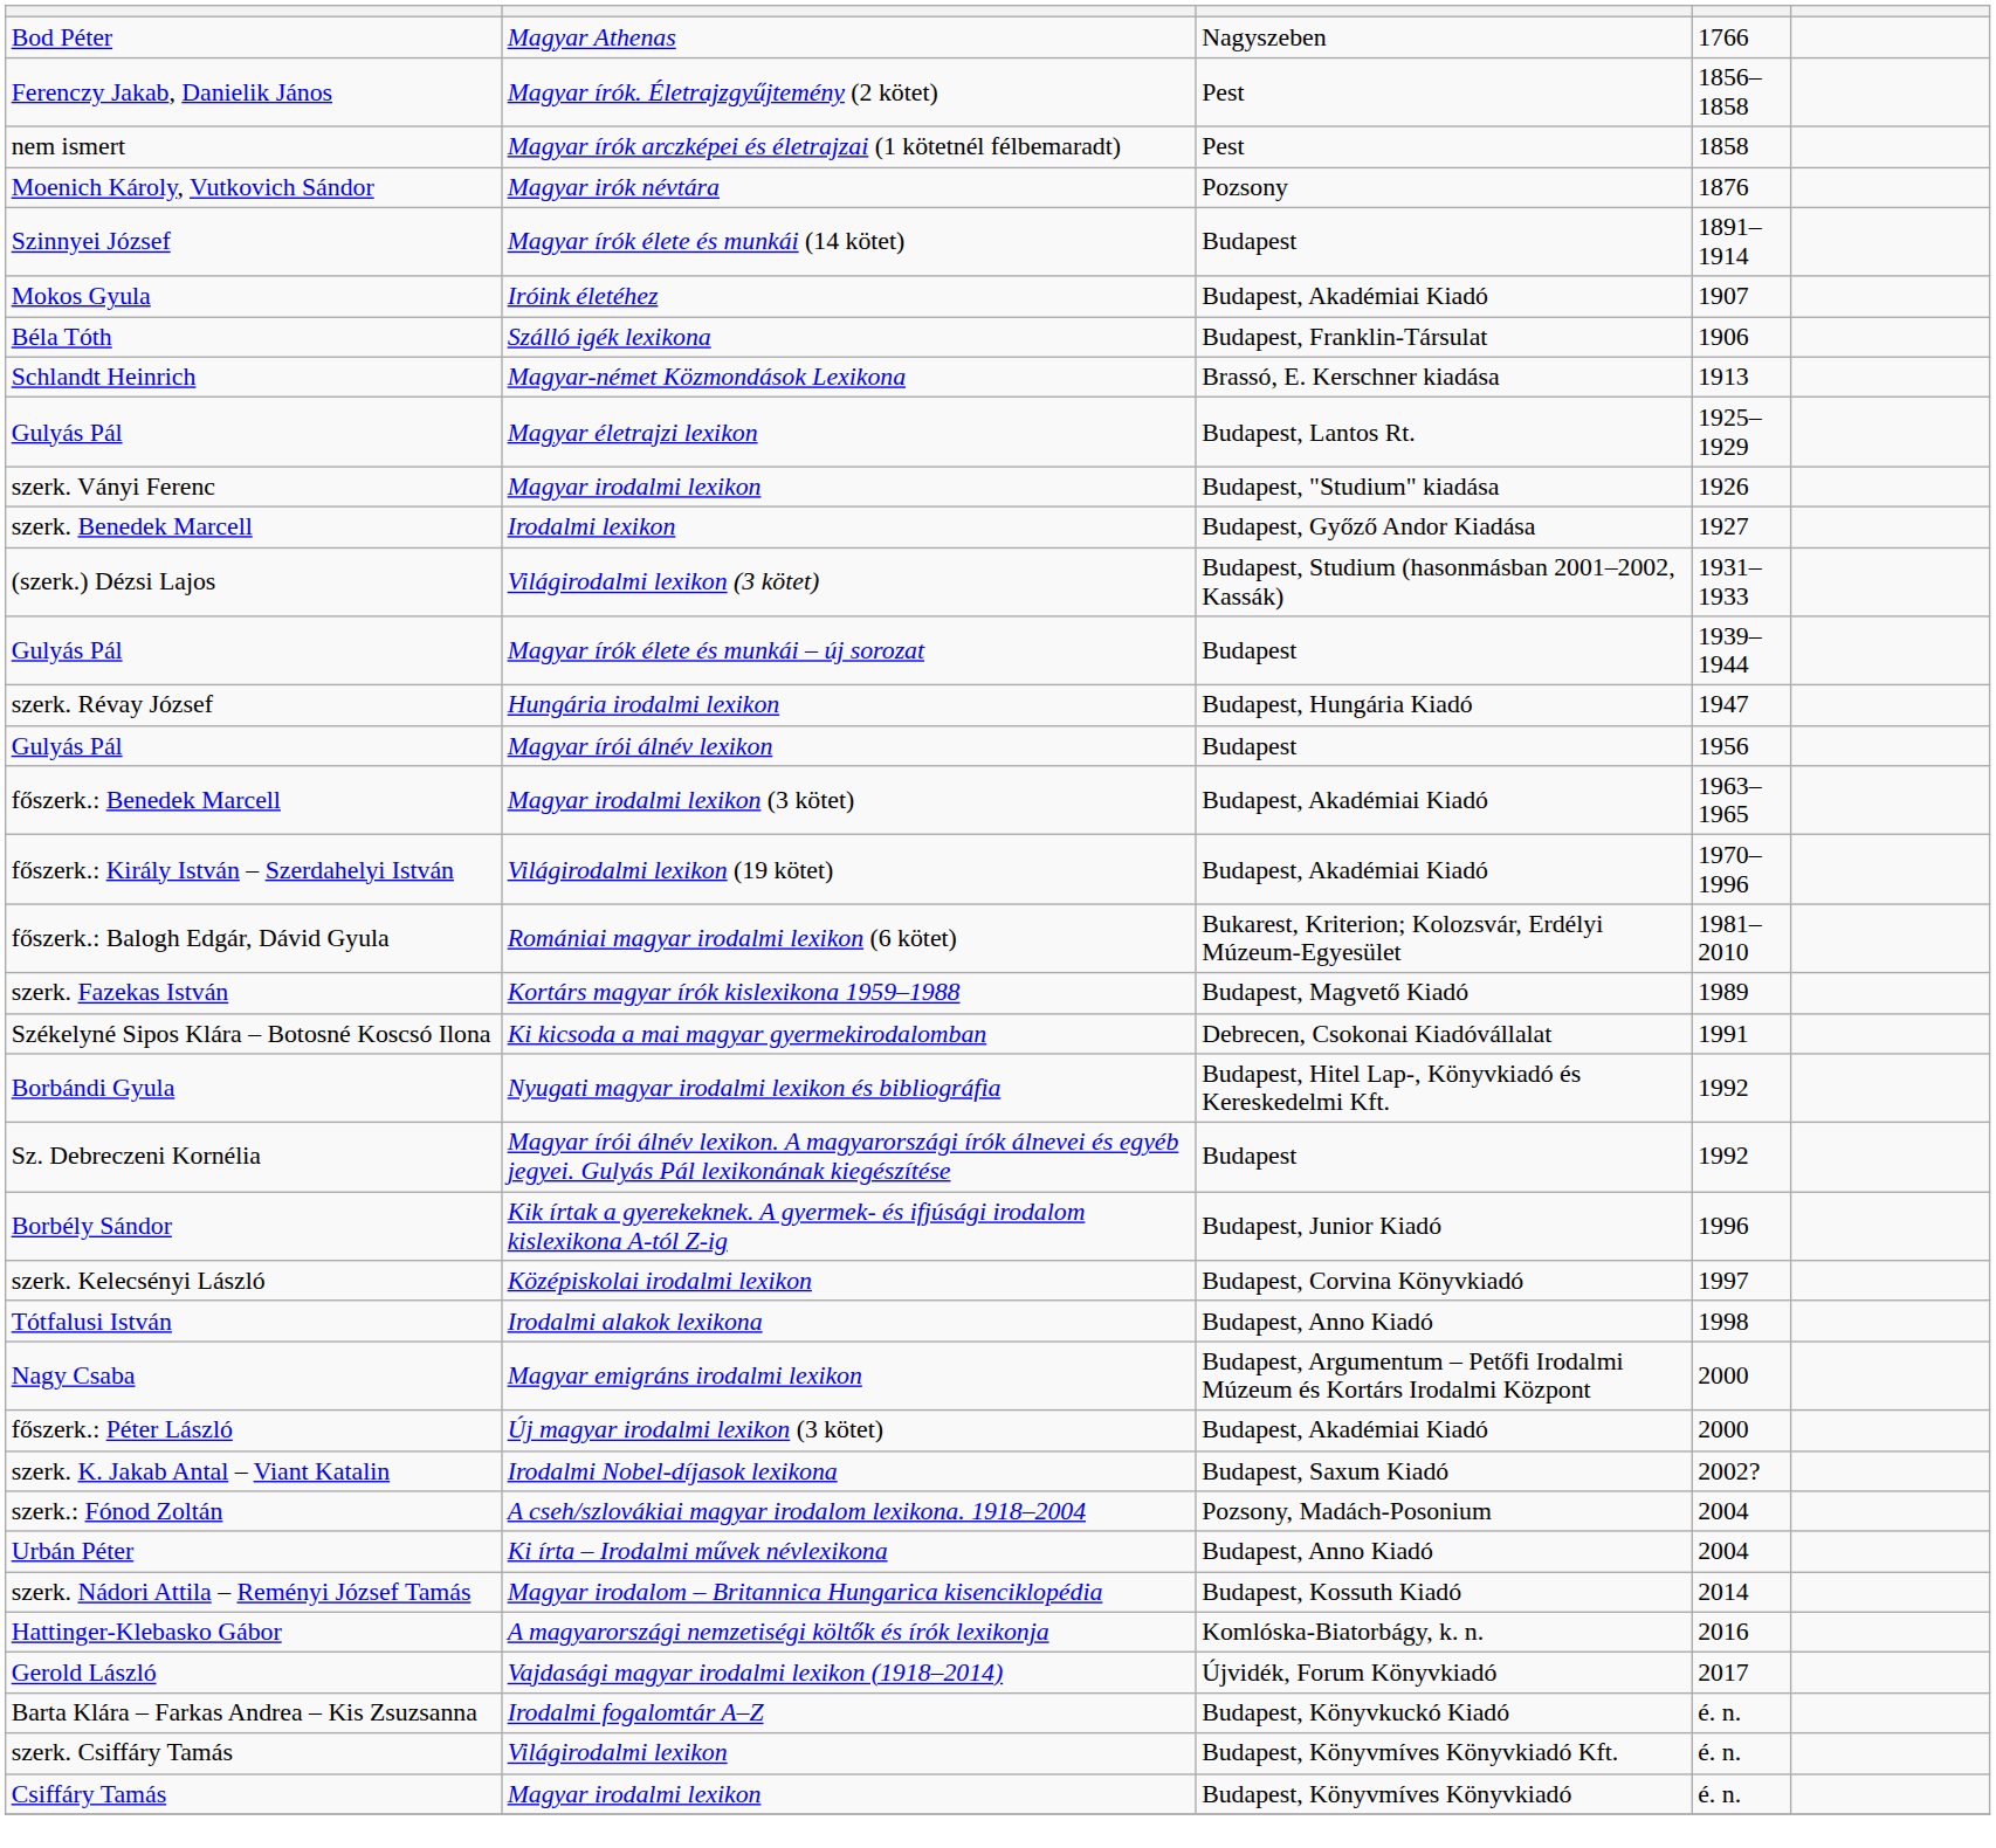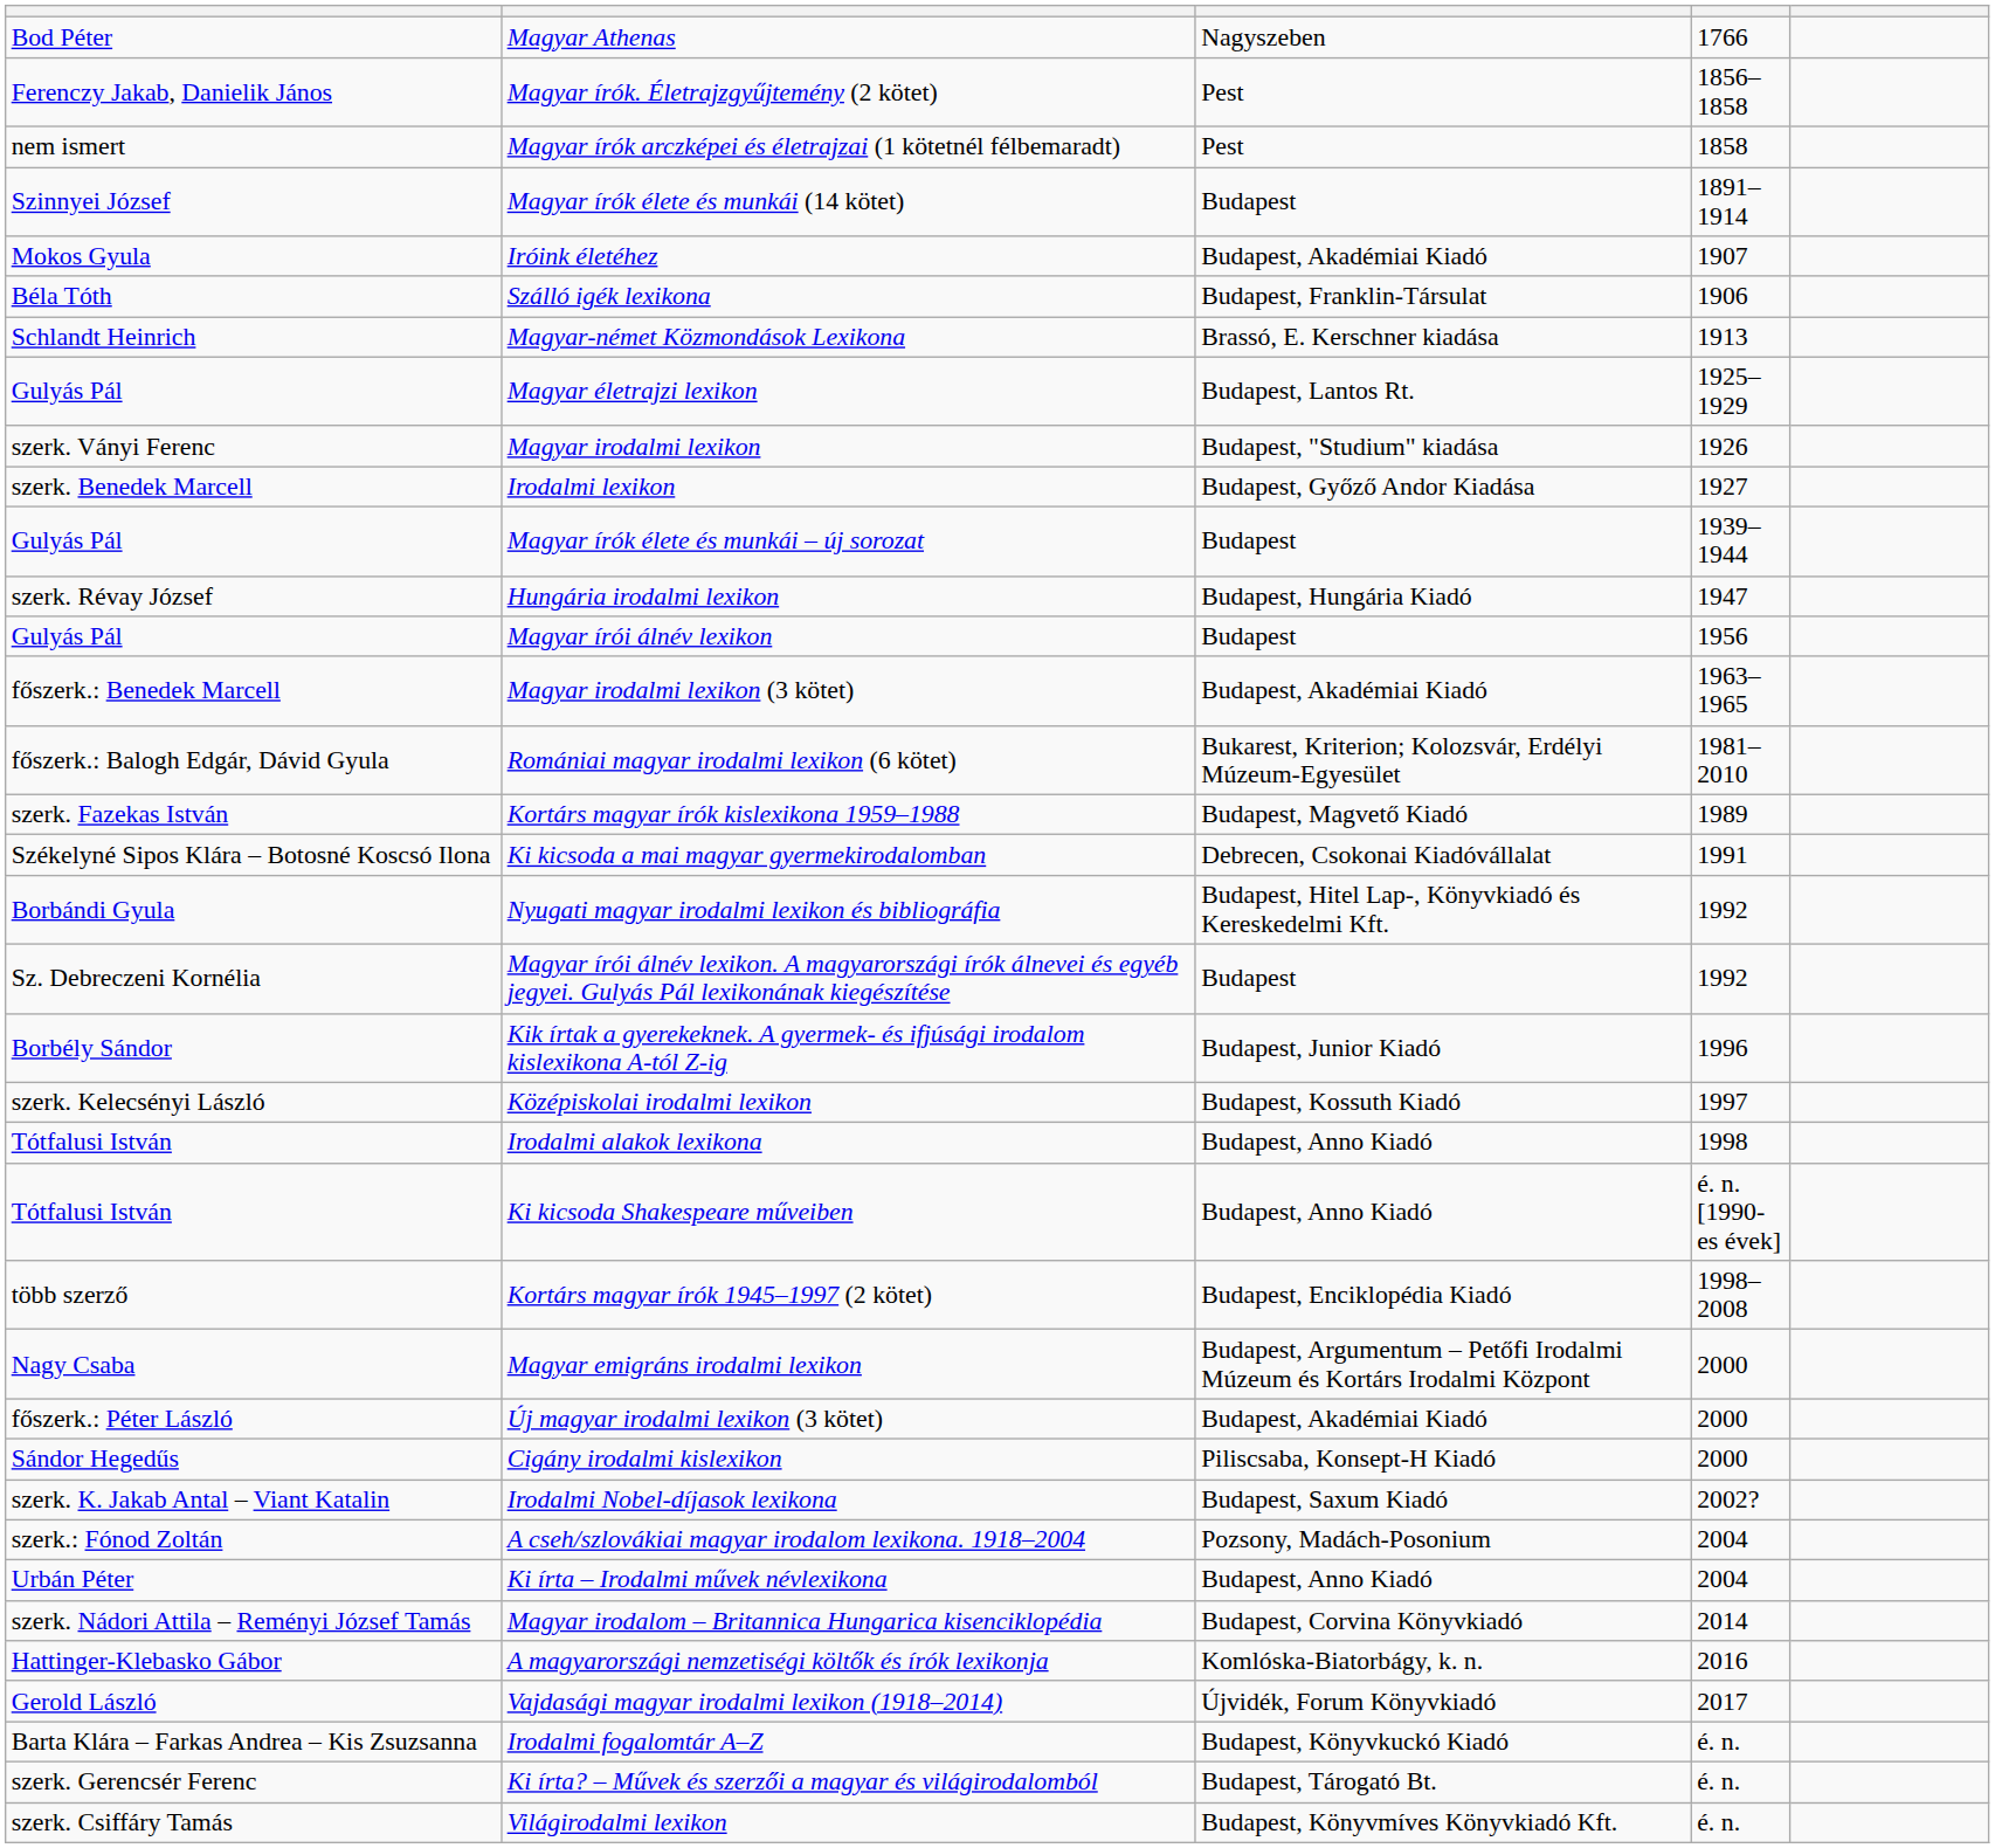 <table class="wikitable sortable">
 <tr>
 <th bgcolor="#DAA520" width="25%"></th>
 <th bgcolor="#DAA520" width="35%"></th>
 <th bgcolor="#DAA520" width="25%"></th>
 <th bgcolor="#DAA520" width="5%"></th>
 <th bgcolor="#DAA520" width="10%"></th>
 </tr>
 <tr>
 <td><a href='#'>Bod Péter</a></td>
 <td><em><a href='#'>Magyar Athenas</a></em></td>
 <td>Nagyszeben</td>
 <td>1766</td>
 <td></td>
 </tr>
 <tr>
 <td><a href='#'>Ferenczy Jakab</a>, <a href='#'>Danielik János</a></td>
 <td><em><a href='#'>Magyar írók. Életrajzgyűjtemény</a></em> (2 kötet)</td>
 <td>Pest</td>
 <td>1856–1858</td>
 <td></td>
 </tr>
 <tr>
 <td>nem ismert</td>
 <td><em><a href='#'>Magyar írók arczképei és életrajzai</a></em> (1 kötetnél félbemaradt)</td>
 <td>Pest</td>
 <td>1858</td>
-<td></td>
-</tr>
-<tr>
-<td><a href='#'>Moenich Károly</a>, <a href='#'>Vutkovich Sándor</a></td>
-<td><em><a href='#'>Magyar irók névtára</a></em></td>
-<td>Pozsony</td>
-<td>1876</td>
 <td></td>
 </tr>
 <tr>
 <td><a href='#'>Szinnyei József</a></td>
 <td><em><a href='#'>Magyar írók élete és munkái</a></em> (14 kötet)</td>
 <td>Budapest</td>
 <td>1891–1914</td>
 <td></td>
 </tr>
 <tr>
 <td><a href='#'>Mokos Gyula</a></td>
 <td><em><a href='#'>Iróink életéhez</a></em></td>
 <td>Budapest, Akadémiai Kiadó</td>
 <td>1907</td>
 <td></td>
 </tr>
 <tr>
 <td><a href='#'>Béla Tóth</a></td>
 <td><em><a href='#'>Szálló igék lexikona</a></em></td>
 <td>Budapest, Franklin-Társulat</td>
 <td>1906</td>
 <td></td>
 </tr>
 <tr>
 <td><a href='#'>Schlandt Heinrich</a></td>
 <td><em><a href='#'>Magyar-német Közmondások Lexikona</a></em></td>
 <td>Brassó, E. Kerschner kiadása</td>
 <td>1913</td>
 <td></td>
 </tr>
 <tr>
 <td><a href='#'>Gulyás Pál</a></td>
 <td><em><a href='#'>Magyar életrajzi lexikon</a></em></td>
 <td>Budapest, Lantos Rt.</td>
 <td>1925–1929</td>
 </tr>
 <tr>
 <td>szerk. Ványi Ferenc</td>
 <td><em><a href='#'>Magyar irodalmi lexikon</a></em></td>
 <td>Budapest, "Studium" kiadása</td>
 <td>1926</td>
 <td></td>
 </tr>
 <tr>
 <td>szerk. <a href='#'>Benedek Marcell</a></td>
 <td><em><a href='#'>Irodalmi lexikon</a></em></td>
 <td>Budapest, Győző Andor Kiadása</td>
 <td>1927</td>
 <td></td>
 </tr>
 <tr>
-<td>(szerk.) Dézsi Lajos</td>
-<td><em><a href='#'>Világirodalmi lexikon</a> (3 kötet)</em></td>
-<td>Budapest, Studium (hasonmásban 2001–2002, Kassák)</td>
-<td>1931–1933</td>
-<td></td>
-</tr>
-<tr>
 <td><a href='#'>Gulyás Pál</a></td>
 <td><em><a href='#'>Magyar írók élete és munkái – új sorozat</a></em></td>
 <td>Budapest</td>
 <td>1939–1944</td>
 <td></td>
 </tr>
 <tr>
 <td>szerk. Révay József</td>
 <td><em><a href='#'>Hungária irodalmi lexikon</a></em></td>
 <td>Budapest, Hungária Kiadó</td>
 <td>1947</td>
 <td></td>
 </tr>
 <tr>
 <td><a href='#'>Gulyás Pál</a></td>
 <td><em><a href='#'>Magyar írói álnév lexikon</a></em></td>
 <td>Budapest</td>
 <td>1956</td>
 <td></td>
 </tr>
 <tr>
 <td>főszerk.: <a href='#'>Benedek Marcell</a></td>
 <td><em><a href='#'>Magyar irodalmi lexikon</a></em> (3 kötet)</td>
 <td>Budapest, Akadémiai Kiadó</td>
 <td>1963–1965</td>
-<td></td>
-</tr>
-<tr>
-<td>főszerk.: <a href='#'>Király István</a> – <a href='#'>Szerdahelyi István</a></td>
-<td><em><a href='#'>Világirodalmi lexikon</a></em> (19 kötet)</td>
-<td>Budapest, Akadémiai Kiadó</td>
-<td>1970–1996</td>
 <td></td>
 </tr>
 <tr>
 <td>főszerk.: Balogh Edgár, Dávid Gyula</td>
 <td><em><a href='#'>Romániai magyar irodalmi lexikon</a></em> (6 kötet)</td>
 <td>Bukarest, Kriterion; Kolozsvár, Erdélyi Múzeum-Egyesület</td>
 <td>1981–2010</td>
 <td></td>
 </tr>
 <tr>
 <td>szerk. <a href='#'>Fazekas István</a></td>
 <td><em><a href='#'>Kortárs magyar írók kislexikona 1959–1988</a></em></td>
 <td>Budapest, Magvető Kiadó</td>
 <td>1989</td>
 <td></td>
 </tr>
 <tr>
 <td>Székelyné Sipos Klára – Botosné Koscsó Ilona</td>
 <td><em><a href='#'>Ki kicsoda a mai magyar gyermekirodalomban</a></em></td>
 <td>Debrecen, Csokonai Kiadóvállalat</td>
 <td>1991</td>
 <td></td>
 </tr>
 <tr>
 <td><a href='#'>Borbándi Gyula</a></td>
 <td><em><a href='#'>Nyugati magyar irodalmi lexikon és bibliográfia</a></em></td>
 <td>Budapest, Hitel Lap-, Könyvkiadó és Kereskedelmi Kft.</td>
 <td>1992</td>
 <td></td>
 </tr>
 <tr>
 <td>Sz. Debreczeni Kornélia</td>
 <td><em><a href='#'>Magyar írói álnév lexikon. A magyarországi írók álnevei és egyéb jegyei. Gulyás Pál lexikonának kiegészítése</a></em></td>
 <td>Budapest</td>
 <td>1992</td>
 <td></td>
 </tr>
 <tr>
 <td><a href='#'>Borbély Sándor</a></td>
 <td><em><a href='#'>Kik írtak a gyerekeknek. A gyermek- és ifjúsági irodalom kislexikona A-tól Z-ig</a></em></td>
 <td>Budapest, Junior Kiadó</td>
 <td>1996</td>
 <td></td>
 </tr>
 <tr>
 <td>szerk. Kelecsényi László</td>
 <td><em><a href='#'>Középiskolai irodalmi lexikon</a></em></td>
-<td>Budapest, Corvina Könyvkiadó</td>
+<td>Budapest, Kossuth Kiadó</td>
 <td>1997</td>
 <td></td>
 </tr>
 <tr>
 <td><a href='#'>Tótfalusi István</a></td>
 <td><em><a href='#'>Irodalmi alakok lexikona</a></em></td>
 <td>Budapest, Anno Kiadó</td>
 <td>1998</td>
+<td></td>
+</tr>
+<tr>
+<td><a href='#'>Tótfalusi István</a></td>
+<td><em><a href='#'>Ki kicsoda Shakespeare műveiben</a></em></td>
+<td>Budapest, Anno Kiadó</td>
+<td>é. n. [1990-es évek]</td>
+<td></td>
+</tr>
+<tr>
+<td>több szerző</td>
+<td><em><a href='#'>Kortárs magyar írók 1945–1997</a></em> (2 kötet)</td>
+<td>Budapest, Enciklopédia Kiadó</td>
+<td>1998–2008</td>
 <td></td>
 </tr>
 <tr>
 <td><a href='#'>Nagy Csaba</a></td>
 <td><em><a href='#'>Magyar emigráns irodalmi lexikon</a></em></td>
 <td>Budapest, Argumentum – Petőfi Irodalmi Múzeum és Kortárs Irodalmi Központ</td>
 <td>2000</td>
 <td></td>
 </tr>
 <tr>
 <td>főszerk.: <a href='#'>Péter László</a></td>
 <td><em><a href='#'>Új magyar irodalmi lexikon</a></em> (3 kötet)</td>
 <td>Budapest, Akadémiai Kiadó</td>
+<td>2000</td>
+<td></td>
+</tr>
+<tr>
+<td><a href='#'>Sándor Hegedűs</a></td>
+<td><em><a href='#'>Cigány irodalmi kislexikon</a></em></td>
+<td>Piliscsaba, Konsept-H Kiadó</td>
 <td>2000</td>
 <td></td>
 </tr>
 <tr>
 <td>szerk. <a href='#'>K. Jakab Antal</a> – <a href='#'>Viant Katalin</a></td>
 <td><em><a href='#'>Irodalmi Nobel-díjasok lexikona</a></em></td>
 <td>Budapest, Saxum Kiadó</td>
 <td>2002?</td>
 <td></td>
 </tr>
 <tr>
 <td>szerk.: <a href='#'>Fónod Zoltán</a></td>
 <td><em><a href='#'>A cseh/szlovákiai magyar irodalom lexikona. 1918–2004</a></em></td>
 <td>Pozsony, Madách-Posonium</td>
 <td>2004</td>
 <td></td>
 </tr>
 <tr>
 <td><a href='#'>Urbán Péter</a></td>
 <td><em><a href='#'>Ki írta – Irodalmi művek névlexikona</a></em></td>
 <td>Budapest, Anno Kiadó</td>
 <td>2004</td>
 <td></td>
 </tr>
 <tr>
 <td>szerk. <a href='#'>Nádori Attila</a> – <a href='#'>Reményi József Tamás</a></td>
 <td><em><a href='#'>Magyar irodalom – Britannica Hungarica kisenciklopédia</a></em></td>
-<td>Budapest, Kossuth Kiadó</td>
+<td>Budapest, Corvina Könyvkiadó</td>
 <td>2014</td>
 <td></td>
 </tr>
 <tr>
 <td><a href='#'>Hattinger-Klebasko Gábor</a></td>
 <td><em><a href='#'>A magyarországi nemzetiségi költők és írók lexikonja</a></em></td>
 <td>Komlóska-Biatorbágy, k. n.</td>
 <td>2016</td>
 <td></td>
 </tr>
 <tr>
 <td><a href='#'>Gerold László</a></td>
 <td><em><a href='#'>Vajdasági magyar irodalmi lexikon (1918–2014)</a></em></td>
 <td>Újvidék, Forum Könyvkiadó</td>
 <td>2017</td>
 <td></td>
 </tr>
 <tr>
 <td>Barta Klára – Farkas Andrea – Kis Zsuzsanna</td>
 <td><em><a href='#'>Irodalmi fogalomtár A–Z</a></em></td>
 <td>Budapest, Könyvkuckó Kiadó</td>
 <td>é. n.</td>
 <td></td>
 </tr>
 <tr>
+<td>szerk. Gerencsér Ferenc</td>
+<td><em><a href='#'>Ki írta? – Művek és szerzői a magyar és világirodalomból</a></em></td>
+<td>Budapest, Tárogató Bt.</td>
+<td>é. n.</td>
+<td></td>
+</tr>
+<tr>
 <td>szerk. Csiffáry Tamás</td>
 <td><em><a href='#'>Világirodalmi lexikon</a></em></td>
 <td>Budapest, Könyvmíves Könyvkiadó Kft.</td>
 <td>é. n.</td>
 <td></td>
 </tr>
 <tr>
-<td><a href='#'>Csiffáry Tamás</a></td>
-<td><em><a href='#'>Magyar irodalmi lexikon</a></em></td>
-<td>Budapest, Könyvmíves Könyvkiadó</td>
-<td>é. n.</td>
-<td></td>
-</tr>
-<tr>
 </tr>
 </table>
